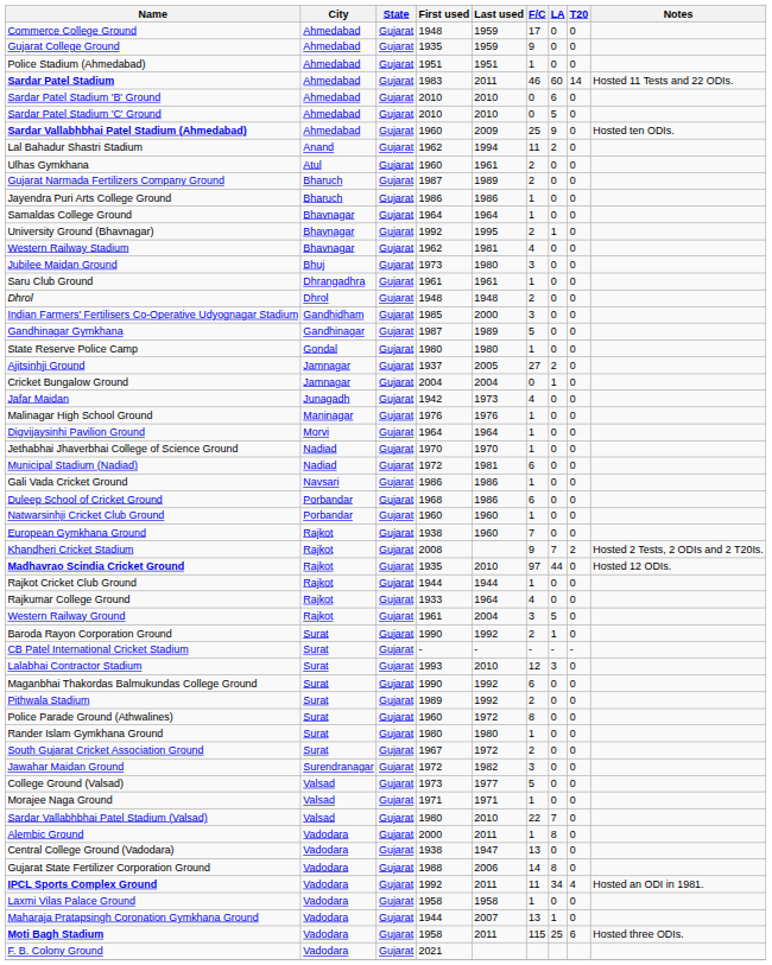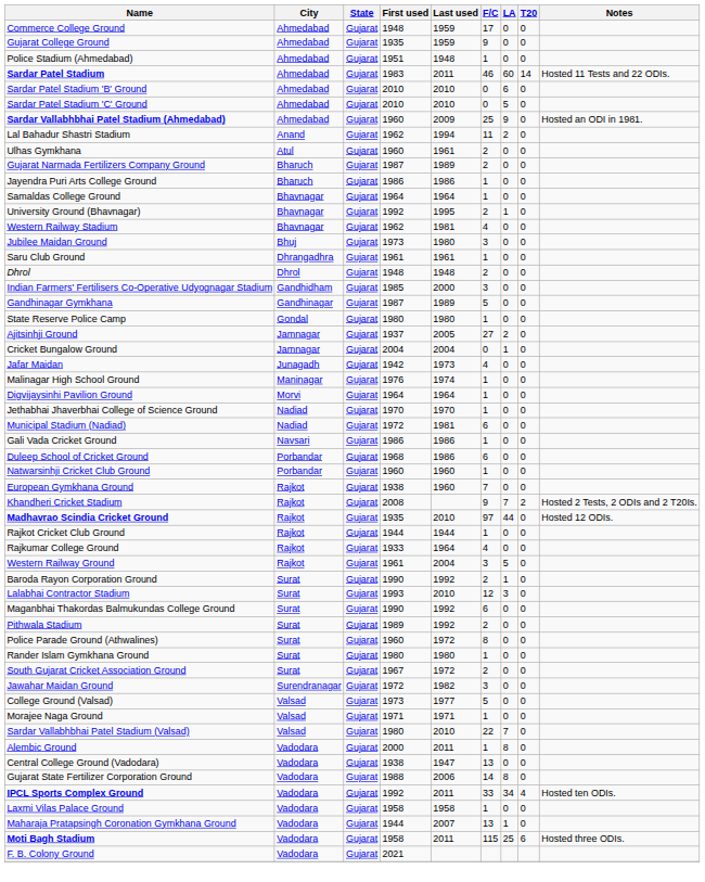 <table class="wikitable sortable collapsible static-row-numbers" style="font-size: 90%">
 <tr>
 <th>Name</th>
 <th>City</th>
 <th><a href='#'>State</a></th>
 <th>First used</th>
 <th>Last used</th>
 <th><a href='#'>F/C</a></th>
 <th><a href='#'>LA</a></th>
 <th><a href='#'>T20</a></th>
 <th>Notes</th>
 </tr>
 <tr>
 <td><a href='#'>Commerce College Ground</a></td>
 <td><a href='#'>Ahmedabad</a></td>
 <td><a href='#'>Gujarat</a></td>
 <td>1948</td>
 <td>1959</td>
 <td>17</td>
 <td>0</td>
 <td>0</td>
 <td></td>
 </tr>
 <tr>
 <td><a href='#'>Gujarat College Ground</a></td>
 <td><a href='#'>Ahmedabad</a></td>
 <td><a href='#'>Gujarat</a></td>
 <td>1935</td>
 <td>1959</td>
 <td>9</td>
 <td>0</td>
 <td>0</td>
 <td></td>
 </tr>
 <tr>
 <td>Police Stadium (Ahmedabad)</td>
 <td><a href='#'>Ahmedabad</a></td>
 <td><a href='#'>Gujarat</a></td>
 <td>1951</td>
-<td>1951</td>
+<td>1948</td>
 <td>1</td>
 <td>0</td>
 <td>0</td>
 <td></td>
 </tr>
 <tr>
 <td><strong><a href='#'>Sardar Patel Stadium</a></strong></td>
 <td><a href='#'>Ahmedabad</a></td>
 <td><a href='#'>Gujarat</a></td>
 <td>1983</td>
 <td>2011</td>
 <td>46</td>
 <td>60</td>
 <td>14</td>
 <td>Hosted 11 Tests and 22 ODIs.</td>
 </tr>
 <tr>
 <td><a href='#'>Sardar Patel Stadium 'B' Ground</a></td>
 <td><a href='#'>Ahmedabad</a></td>
 <td><a href='#'>Gujarat</a></td>
 <td>2010</td>
 <td>2010</td>
 <td>0</td>
 <td>6</td>
 <td>0</td>
 <td></td>
 </tr>
 <tr>
 <td><a href='#'>Sardar Patel Stadium 'C' Ground</a></td>
 <td><a href='#'>Ahmedabad</a></td>
 <td><a href='#'>Gujarat</a></td>
 <td>2010</td>
 <td>2010</td>
 <td>0</td>
 <td>5</td>
 <td>0</td>
 <td></td>
 </tr>
 <tr>
 <td><strong><a href='#'>Sardar Vallabhbhai Patel Stadium (Ahmedabad)</a></strong></td>
 <td><a href='#'>Ahmedabad</a></td>
 <td><a href='#'>Gujarat</a></td>
 <td>1960</td>
 <td>2009</td>
 <td>25</td>
 <td>9</td>
 <td>0</td>
-<td>Hosted ten ODIs.</td>
+<td>Hosted an ODI in 1981.</td>
 </tr>
 <tr>
 <td>Lal Bahadur Shastri Stadium</td>
 <td><a href='#'>Anand</a></td>
 <td><a href='#'>Gujarat</a></td>
 <td>1962</td>
 <td>1994</td>
 <td>11</td>
 <td>2</td>
 <td>0</td>
 <td></td>
 </tr>
 <tr>
 <td>Ulhas Gymkhana</td>
 <td><a href='#'>Atul</a></td>
 <td><a href='#'>Gujarat</a></td>
 <td>1960</td>
 <td>1961</td>
 <td>2</td>
 <td>0</td>
 <td>0</td>
 <td></td>
 </tr>
 <tr>
 <td><a href='#'>Gujarat Narmada Fertilizers Company Ground</a></td>
 <td><a href='#'>Bharuch</a></td>
 <td><a href='#'>Gujarat</a></td>
 <td>1987</td>
 <td>1989</td>
 <td>2</td>
 <td>0</td>
 <td>0</td>
 <td></td>
 </tr>
 <tr>
 <td>Jayendra Puri Arts College Ground</td>
 <td><a href='#'>Bharuch</a></td>
 <td><a href='#'>Gujarat</a></td>
 <td>1986</td>
 <td>1986</td>
 <td>1</td>
 <td>0</td>
 <td>0</td>
 <td></td>
 </tr>
 <tr>
 <td>Samaldas College Ground</td>
 <td><a href='#'>Bhavnagar</a></td>
 <td><a href='#'>Gujarat</a></td>
 <td>1964</td>
 <td>1964</td>
 <td>1</td>
 <td>0</td>
 <td>0</td>
 <td></td>
 </tr>
 <tr>
 <td>University Ground (Bhavnagar)</td>
 <td><a href='#'>Bhavnagar</a></td>
 <td><a href='#'>Gujarat</a></td>
 <td>1992</td>
 <td>1995</td>
 <td>2</td>
 <td>1</td>
 <td>0</td>
 <td></td>
 </tr>
 <tr>
 <td><a href='#'>Western Railway Stadium</a></td>
 <td><a href='#'>Bhavnagar</a></td>
 <td><a href='#'>Gujarat</a></td>
 <td>1962</td>
 <td>1981</td>
 <td>4</td>
 <td>0</td>
 <td>0</td>
 <td></td>
 </tr>
 <tr>
 <td><a href='#'>Jubilee Maidan Ground</a></td>
 <td><a href='#'>Bhuj</a></td>
 <td><a href='#'>Gujarat</a></td>
 <td>1973</td>
 <td>1980</td>
 <td>3</td>
 <td>0</td>
 <td>0</td>
 <td></td>
 </tr>
 <tr>
 <td>Saru Club Ground</td>
 <td><a href='#'>Dhrangadhra</a></td>
 <td><a href='#'>Gujarat</a></td>
 <td>1961</td>
 <td>1961</td>
 <td>1</td>
 <td>0</td>
 <td>0</td>
 <td></td>
 </tr>
 <tr>
 <td><em>Dhrol</em></td>
 <td><a href='#'>Dhrol</a></td>
 <td><a href='#'>Gujarat</a></td>
 <td>1948</td>
 <td>1948</td>
 <td>2</td>
 <td>0</td>
 <td>0</td>
 <td></td>
 </tr>
 <tr>
 <td><a href='#'>Indian Farmers' Fertilisers Co-Operative Udyognagar Stadium</a></td>
 <td><a href='#'>Gandhidham</a></td>
 <td><a href='#'>Gujarat</a></td>
 <td>1985</td>
 <td>2000</td>
 <td>3</td>
 <td>0</td>
 <td>0</td>
 <td></td>
 </tr>
 <tr>
 <td><a href='#'>Gandhinagar Gymkhana</a></td>
 <td><a href='#'>Gandhinagar</a></td>
 <td><a href='#'>Gujarat</a></td>
 <td>1987</td>
 <td>1989</td>
 <td>5</td>
 <td>0</td>
 <td>0</td>
 <td></td>
 </tr>
 <tr>
 <td>State Reserve Police Camp</td>
 <td><a href='#'>Gondal</a></td>
 <td><a href='#'>Gujarat</a></td>
 <td>1980</td>
 <td>1980</td>
 <td>1</td>
 <td>0</td>
 <td>0</td>
 <td></td>
 </tr>
 <tr>
 <td><a href='#'>Ajitsinhji Ground</a></td>
 <td><a href='#'>Jamnagar</a></td>
 <td><a href='#'>Gujarat</a></td>
 <td>1937</td>
 <td>2005</td>
 <td>27</td>
 <td>2</td>
 <td>0</td>
 <td></td>
 </tr>
 <tr>
 <td>Cricket Bungalow Ground</td>
 <td><a href='#'>Jamnagar</a></td>
 <td><a href='#'>Gujarat</a></td>
 <td>2004</td>
 <td>2004</td>
 <td>0</td>
 <td>1</td>
 <td>0</td>
 <td></td>
 </tr>
 <tr>
 <td><a href='#'>Jafar Maidan</a></td>
 <td><a href='#'>Junagadh</a></td>
 <td><a href='#'>Gujarat</a></td>
 <td>1942</td>
 <td>1973</td>
 <td>4</td>
 <td>0</td>
 <td>0</td>
 <td></td>
 </tr>
 <tr>
 <td>Malinagar High School Ground</td>
 <td><a href='#'>Maninagar</a></td>
 <td><a href='#'>Gujarat</a></td>
 <td>1976</td>
-<td>1976</td>
+<td>1974</td>
 <td>1</td>
 <td>0</td>
 <td>0</td>
 <td></td>
 </tr>
 <tr>
 <td><a href='#'>Digvijaysinhi Pavilion Ground</a></td>
 <td><a href='#'>Morvi</a></td>
 <td><a href='#'>Gujarat</a></td>
 <td>1964</td>
 <td>1964</td>
 <td>1</td>
 <td>0</td>
 <td>0</td>
 <td></td>
 </tr>
 <tr>
 <td>Jethabhai Jhaverbhai College of Science Ground</td>
 <td><a href='#'>Nadiad</a></td>
 <td><a href='#'>Gujarat</a></td>
 <td>1970</td>
 <td>1970</td>
 <td>1</td>
 <td>0</td>
 <td>0</td>
 <td></td>
 </tr>
 <tr>
 <td><a href='#'>Municipal Stadium (Nadiad)</a></td>
 <td><a href='#'>Nadiad</a></td>
 <td><a href='#'>Gujarat</a></td>
 <td>1972</td>
 <td>1981</td>
 <td>6</td>
 <td>0</td>
 <td>0</td>
 <td></td>
 </tr>
 <tr>
 <td>Gali Vada Cricket Ground</td>
 <td><a href='#'>Navsari</a></td>
 <td><a href='#'>Gujarat</a></td>
 <td>1986</td>
 <td>1986</td>
 <td>1</td>
 <td>0</td>
 <td>0</td>
 <td></td>
 </tr>
 <tr>
 <td><a href='#'>Duleep School of Cricket Ground</a></td>
 <td><a href='#'>Porbandar</a></td>
 <td><a href='#'>Gujarat</a></td>
 <td>1968</td>
 <td>1986</td>
 <td>6</td>
 <td>0</td>
 <td>0</td>
 <td></td>
 </tr>
 <tr>
 <td><a href='#'>Natwarsinhji Cricket Club Ground</a></td>
 <td><a href='#'>Porbandar</a></td>
 <td><a href='#'>Gujarat</a></td>
 <td>1960</td>
 <td>1960</td>
 <td>1</td>
 <td>0</td>
 <td>0</td>
 <td></td>
 </tr>
 <tr>
 <td><a href='#'>European Gymkhana Ground</a></td>
 <td><a href='#'>Rajkot</a></td>
 <td><a href='#'>Gujarat</a></td>
 <td>1938</td>
 <td>1960</td>
 <td>7</td>
 <td>0</td>
 <td>0</td>
 <td></td>
 </tr>
 <tr>
 <td><a href='#'>Khandheri Cricket Stadium</a></td>
 <td><a href='#'>Rajkot</a></td>
 <td><a href='#'>Gujarat</a></td>
 <td>2008</td>
 <td></td>
 <td>9</td>
 <td>7</td>
 <td>2</td>
 <td>Hosted 2 Tests, 2 ODIs and 2 T20Is.</td>
 </tr>
 <tr>
 <td><strong><a href='#'>Madhavrao Scindia Cricket Ground</a></strong></td>
 <td><a href='#'>Rajkot</a></td>
 <td><a href='#'>Gujarat</a></td>
 <td>1935</td>
 <td>2010</td>
 <td>97</td>
 <td>44</td>
 <td>0</td>
 <td>Hosted 12 ODIs.</td>
 </tr>
 <tr>
 <td>Rajkot Cricket Club Ground</td>
 <td><a href='#'>Rajkot</a></td>
 <td><a href='#'>Gujarat</a></td>
 <td>1944</td>
 <td>1944</td>
 <td>1</td>
 <td>0</td>
 <td>0</td>
 <td></td>
 </tr>
 <tr>
 <td>Rajkumar College Ground</td>
 <td><a href='#'>Rajkot</a></td>
 <td><a href='#'>Gujarat</a></td>
 <td>1933</td>
 <td>1964</td>
 <td>4</td>
 <td>0</td>
 <td>0</td>
 <td></td>
 </tr>
 <tr>
 <td><a href='#'>Western Railway Ground</a></td>
 <td><a href='#'>Rajkot</a></td>
 <td><a href='#'>Gujarat</a></td>
 <td>1961</td>
 <td>2004</td>
 <td>3</td>
 <td>5</td>
 <td>0</td>
 <td></td>
 </tr>
 <tr>
 <td>Baroda Rayon Corporation Ground</td>
 <td><a href='#'>Surat</a></td>
 <td><a href='#'>Gujarat</a></td>
 <td>1990</td>
 <td>1992</td>
 <td>2</td>
 <td>1</td>
 <td>0</td>
-<td></td>
-</tr>
-<tr>
-<td><a href='#'>CB Patel International Cricket Stadium</a></td>
-<td><a href='#'>Surat</a></td>
-<td><a href='#'>Gujarat</a></td>
-<td>-</td>
-<td>-</td>
-<td>-</td>
-<td>-</td>
-<td>-</td>
 <td></td>
 </tr>
 <tr>
 <td><a href='#'>Lalabhai Contractor Stadium</a></td>
 <td><a href='#'>Surat</a></td>
 <td><a href='#'>Gujarat</a></td>
 <td>1993</td>
 <td>2010</td>
 <td>12</td>
 <td>3</td>
 <td>0</td>
 <td></td>
 </tr>
 <tr>
 <td>Maganbhai Thakordas Balmukundas College Ground</td>
 <td><a href='#'>Surat</a></td>
 <td><a href='#'>Gujarat</a></td>
 <td>1990</td>
 <td>1992</td>
 <td>6</td>
 <td>0</td>
 <td>0</td>
 <td></td>
 </tr>
 <tr>
 <td><a href='#'>Pithwala Stadium</a></td>
 <td><a href='#'>Surat</a></td>
 <td><a href='#'>Gujarat</a></td>
 <td>1989</td>
 <td>1992</td>
 <td>2</td>
 <td>0</td>
 <td>0</td>
 <td></td>
 </tr>
 <tr>
 <td>Police Parade Ground (Athwalines)</td>
 <td><a href='#'>Surat</a></td>
 <td><a href='#'>Gujarat</a></td>
 <td>1960</td>
 <td>1972</td>
 <td>8</td>
 <td>0</td>
 <td>0</td>
 <td></td>
 </tr>
 <tr>
 <td>Rander Islam Gymkhana Ground</td>
 <td><a href='#'>Surat</a></td>
 <td><a href='#'>Gujarat</a></td>
 <td>1980</td>
 <td>1980</td>
 <td>1</td>
 <td>0</td>
 <td>0</td>
 <td></td>
 </tr>
 <tr>
 <td><a href='#'>South Gujarat Cricket Association Ground</a></td>
 <td><a href='#'>Surat</a></td>
 <td><a href='#'>Gujarat</a></td>
 <td>1967</td>
 <td>1972</td>
 <td>2</td>
 <td>0</td>
 <td>0</td>
 <td></td>
 </tr>
 <tr>
 <td><a href='#'>Jawahar Maidan Ground</a></td>
 <td><a href='#'>Surendranagar</a></td>
 <td><a href='#'>Gujarat</a></td>
 <td>1972</td>
 <td>1982</td>
 <td>3</td>
 <td>0</td>
 <td>0</td>
 <td></td>
 </tr>
 <tr>
 <td>College Ground (Valsad)</td>
 <td><a href='#'>Valsad</a></td>
 <td><a href='#'>Gujarat</a></td>
 <td>1973</td>
 <td>1977</td>
 <td>5</td>
 <td>0</td>
 <td>0</td>
 <td></td>
 </tr>
 <tr>
 <td>Morajee Naga Ground</td>
 <td><a href='#'>Valsad</a></td>
 <td><a href='#'>Gujarat</a></td>
 <td>1971</td>
 <td>1971</td>
 <td>1</td>
 <td>0</td>
 <td>0</td>
 <td></td>
 </tr>
 <tr>
 <td><a href='#'>Sardar Vallabhbhai Patel Stadium (Valsad)</a></td>
 <td><a href='#'>Valsad</a></td>
 <td><a href='#'>Gujarat</a></td>
 <td>1980</td>
 <td>2010</td>
 <td>22</td>
 <td>7</td>
 <td>0</td>
 <td></td>
 </tr>
 <tr>
 <td><a href='#'>Alembic Ground</a></td>
 <td><a href='#'>Vadodara</a></td>
 <td><a href='#'>Gujarat</a></td>
 <td>2000</td>
 <td>2011</td>
 <td>1</td>
 <td>8</td>
 <td>0</td>
 <td></td>
 </tr>
 <tr>
 <td>Central College Ground (Vadodara)</td>
 <td><a href='#'>Vadodara</a></td>
 <td><a href='#'>Gujarat</a></td>
 <td>1938</td>
 <td>1947</td>
 <td>13</td>
 <td>0</td>
 <td>0</td>
 <td></td>
 </tr>
 <tr>
 <td>Gujarat State Fertilizer Corporation Ground</td>
 <td><a href='#'>Vadodara</a></td>
 <td><a href='#'>Gujarat</a></td>
 <td>1988</td>
 <td>2006</td>
 <td>14</td>
 <td>8</td>
 <td>0</td>
 <td></td>
 </tr>
 <tr>
 <td><strong><a href='#'>IPCL Sports Complex Ground</a></strong></td>
 <td><a href='#'>Vadodara</a></td>
 <td><a href='#'>Gujarat</a></td>
 <td>1992</td>
 <td>2011</td>
-<td>11</td>
+<td>33</td>
 <td>34</td>
 <td>4</td>
-<td>Hosted an ODI in 1981.</td>
+<td>Hosted ten ODIs.</td>
 </tr>
 <tr>
 <td><a href='#'>Laxmi Vilas Palace Ground</a></td>
 <td><a href='#'>Vadodara</a></td>
 <td><a href='#'>Gujarat</a></td>
 <td>1958</td>
 <td>1958</td>
 <td>1</td>
 <td>0</td>
 <td>0</td>
 <td></td>
 </tr>
 <tr>
 <td><a href='#'>Maharaja Pratapsingh Coronation Gymkhana Ground</a></td>
 <td><a href='#'>Vadodara</a></td>
 <td><a href='#'>Gujarat</a></td>
 <td>1944</td>
 <td>2007</td>
 <td>13</td>
 <td>1</td>
 <td>0</td>
 <td></td>
 </tr>
 <tr>
 <td><strong><a href='#'>Moti Bagh Stadium</a></strong></td>
 <td><a href='#'>Vadodara</a></td>
 <td><a href='#'>Gujarat</a></td>
 <td>1958</td>
 <td>2011</td>
 <td>115</td>
 <td>25</td>
 <td>6</td>
 <td>Hosted three ODIs.</td>
 </tr>
 <tr>
 <td><a href='#'>F. B. Colony Ground</a></td>
 <td><a href='#'>Vadodara</a></td>
 <td><a href='#'>Gujarat</a></td>
 <td>2021</td>
 <td></td>
 <td></td>
 <td></td>
 <td></td>
 <td></td>
 </tr>
 <tr>
 </tr>
 </table>
